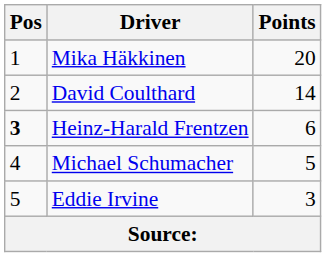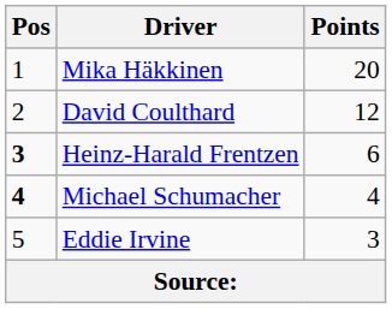 <table class="wikitable" style="font-size: 95%;">
 <tr>
 <th>Pos</th>
 <th>Driver</th>
 <th>Points</th>
 </tr>
 <tr>
 <td>1</td>
 <td> <a href='#'>Mika Häkkinen</a></td>
 <td align="right">20</td>
 </tr>
 <tr>
 <td>2</td>
 <td> <a href='#'>David Coulthard</a></td>
-<td align="right">14</td>
+<td align="right">12</td>
 </tr>
 <tr>
 <td><strong>3</strong></td>
 <td> <a href='#'>Heinz-Harald Frentzen</a></td>
 <td align="right">6</td>
 </tr>
 <tr>
-<td>4</td>
+<td><strong>4</strong></td>
 <td> <a href='#'>Michael Schumacher</a></td>
-<td align="right">5</td>
+<td align="right">4</td>
 </tr>
 <tr>
 <td>5</td>
 <td> <a href='#'>Eddie Irvine</a></td>
 <td align="right">3</td>
 </tr>
 <tr>
 <th colspan=4>Source:</th>
 </tr>
 </table>
